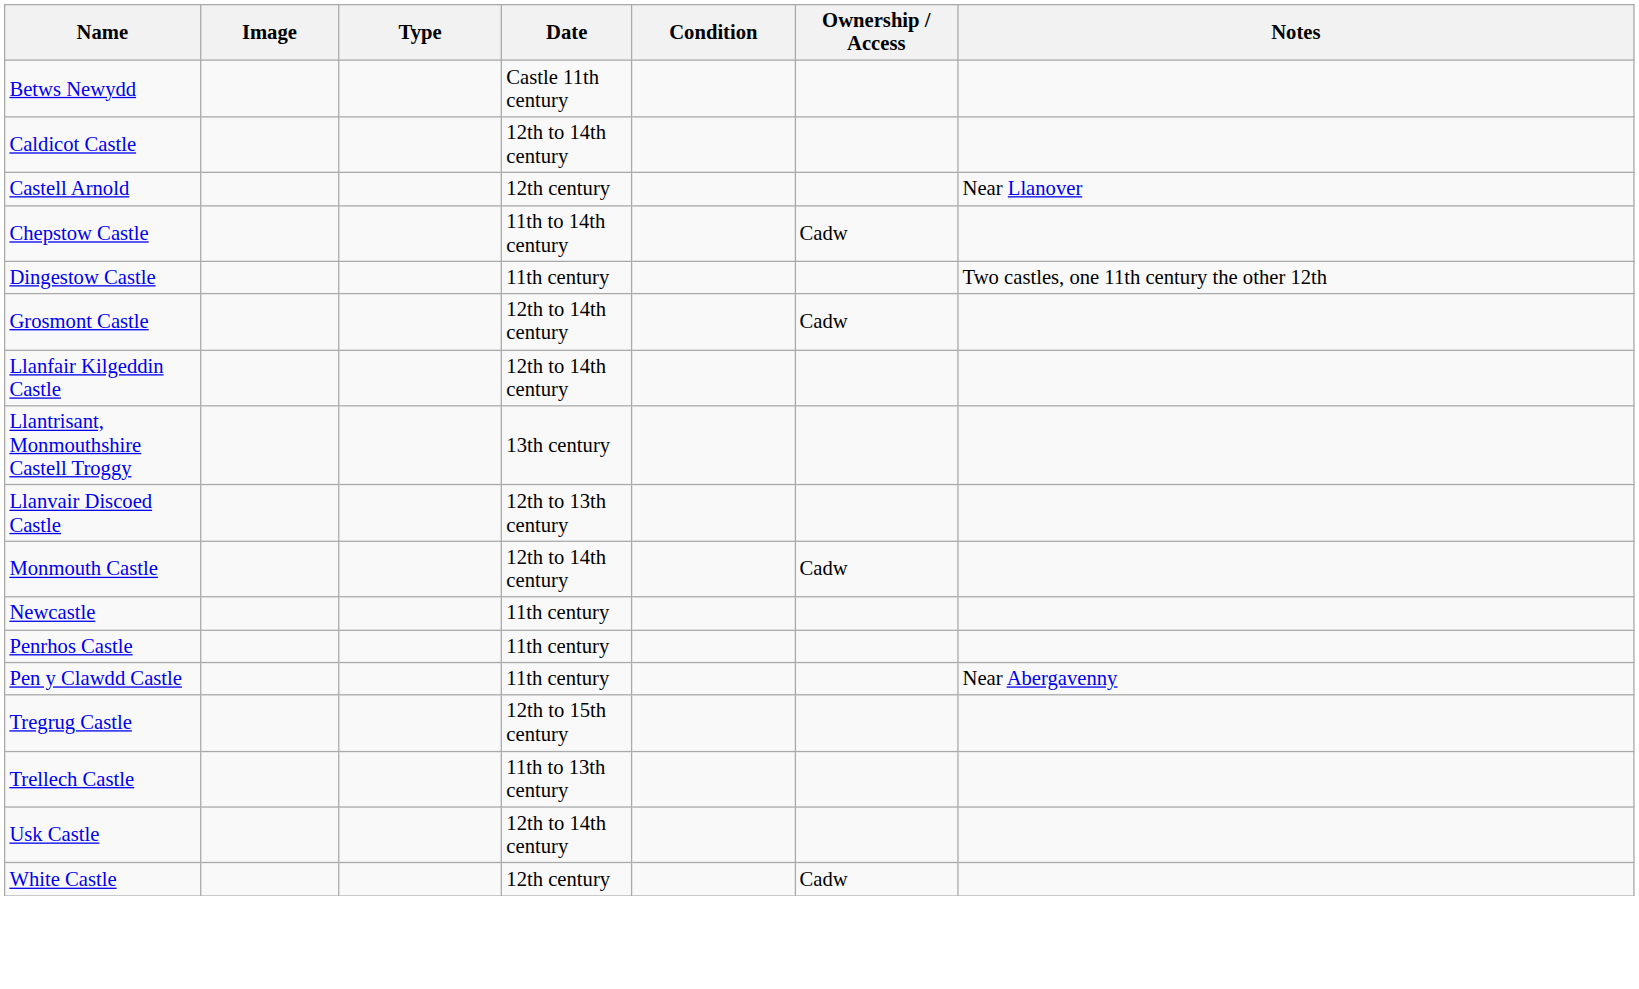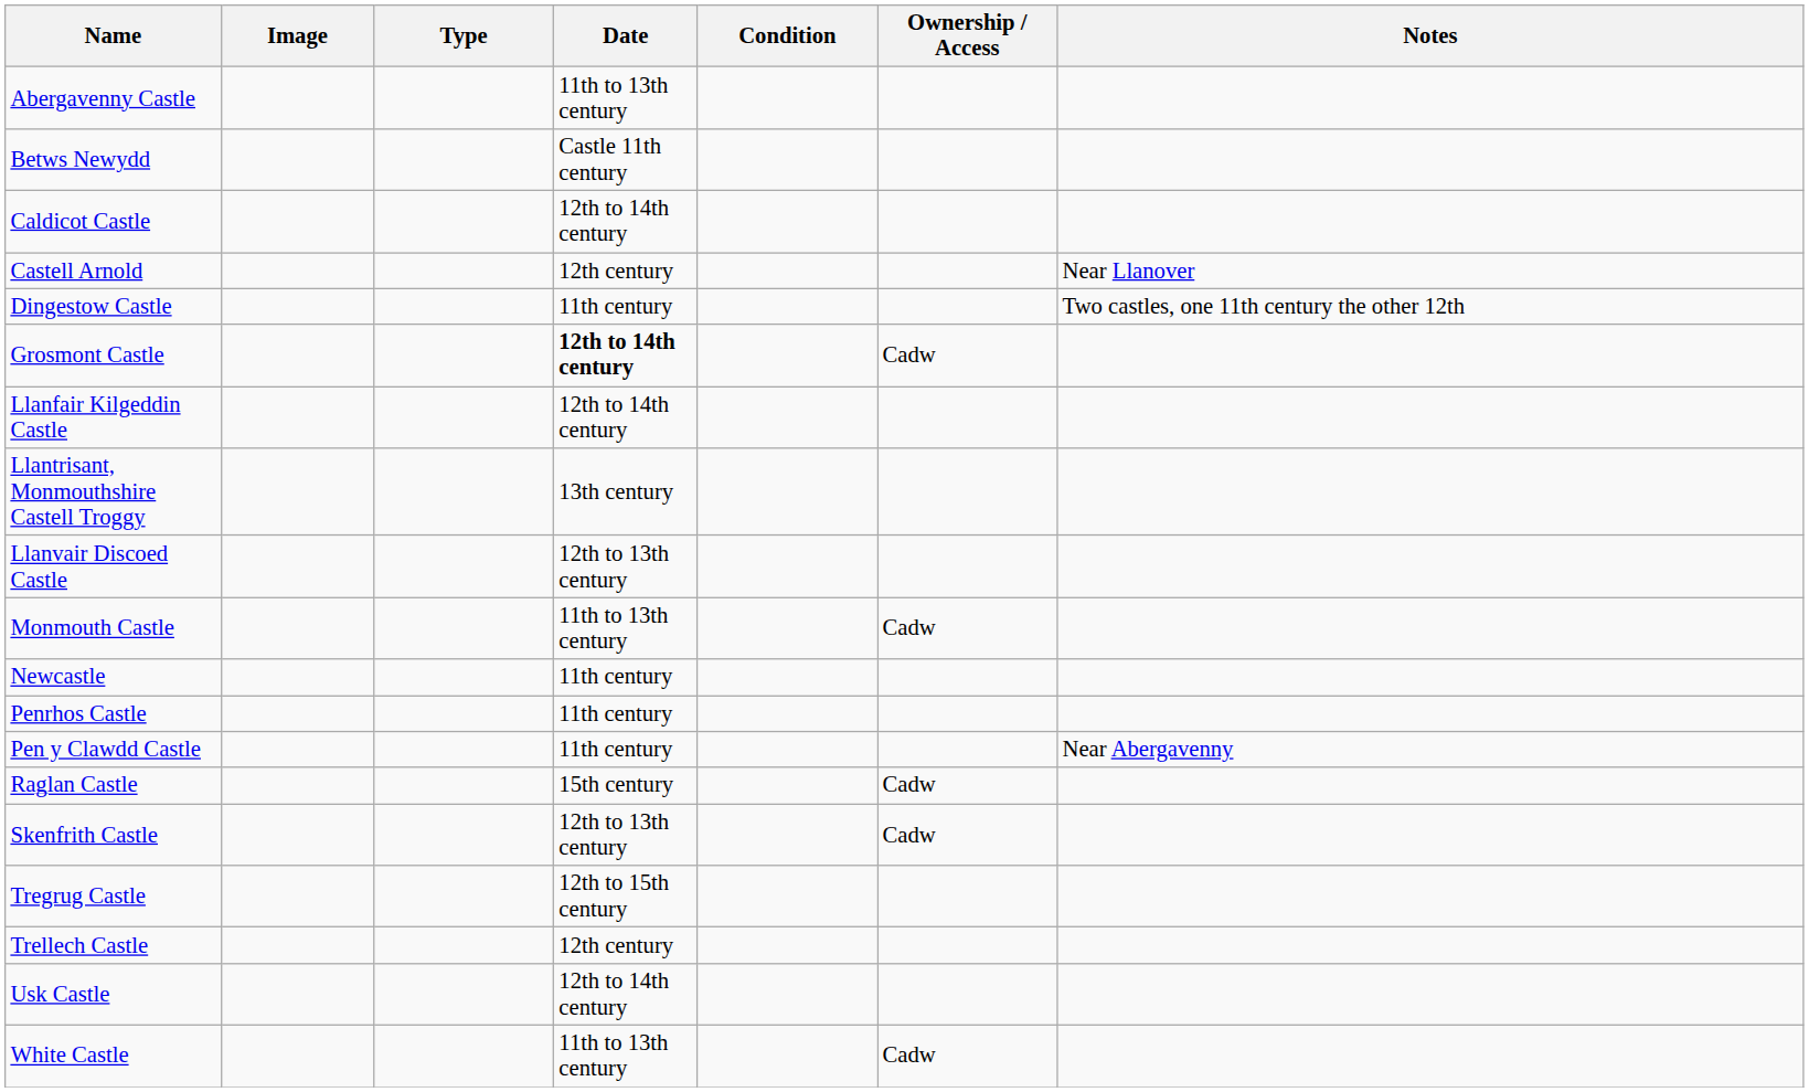 <table class="wikitable sortable" width="100%">
 <tr>
 <th width="12%">Name</th>
 <th class="unsortable" width="100">Image</th>
 <th width="10%">Type</th>
 <th width="8%">Date</th>
 <th width="10%">Condition</th>
 <th width="10%">Ownership / Access</th>
 <th class="unsortable">Notes</th>
+</tr>
+<tr>
+<td><a href='#'>Abergavenny Castle</a></td>
+<td></td>
+<td></td>
+<td>11th to 13th century</td>
+<td></td>
+<td></td>
+<td></td>
 </tr>
 <tr>
 <td><a href='#'>Betws Newydd</a></td>
 <td></td>
 <td></td>
 <td>Castle 11th century</td>
 <td></td>
 <td></td>
 <td></td>
 </tr>
 <tr>
 <td><a href='#'>Caldicot Castle</a></td>
 <td></td>
 <td></td>
 <td>12th to 14th century</td>
 <td></td>
 <td></td>
 <td></td>
 </tr>
 <tr>
 <td><a href='#'>Castell Arnold</a></td>
 <td></td>
 <td></td>
 <td>12th century</td>
 <td></td>
 <td></td>
 <td>Near <a href='#'>Llanover</a></td>
 </tr>
 <tr>
-<td><a href='#'>Chepstow Castle</a></td>
-<td></td>
-<td></td>
-<td>11th to 14th century</td>
-<td></td>
-<td>Cadw</td>
-<td></td>
-</tr>
-<tr>
 <td><a href='#'>Dingestow Castle</a></td>
 <td></td>
 <td></td>
 <td>11th century</td>
 <td></td>
 <td></td>
 <td>Two castles, one 11th century the other 12th</td>
 </tr>
 <tr>
 <td><a href='#'>Grosmont Castle</a></td>
 <td></td>
 <td></td>
-<td>12th to 14th century</td>
+<td><strong>12th to 14th century</strong></td>
 <td></td>
 <td>Cadw</td>
 <td></td>
 </tr>
 <tr>
 <td><a href='#'>Llanfair Kilgeddin Castle</a></td>
 <td></td>
 <td></td>
 <td>12th to 14th century</td>
 <td></td>
 <td></td>
 <td></td>
 </tr>
 <tr>
 <td><a href='#'>Llantrisant, Monmouthshire</a> <a href='#'>Castell Troggy</a></td>
 <td></td>
 <td></td>
 <td>13th century</td>
 <td></td>
 <td></td>
 <td></td>
 </tr>
 <tr>
 <td><a href='#'>Llanvair Discoed Castle</a></td>
 <td></td>
 <td></td>
 <td>12th to 13th century</td>
 <td></td>
 <td></td>
 <td></td>
 </tr>
 <tr>
 <td><a href='#'>Monmouth Castle</a></td>
 <td></td>
 <td></td>
-<td>12th to 14th century</td>
+<td>11th to 13th century</td>
 <td></td>
 <td>Cadw</td>
 <td></td>
 </tr>
 <tr>
 <td><a href='#'> Newcastle</a></td>
 <td></td>
 <td></td>
 <td>11th century</td>
 <td></td>
 <td></td>
 <td></td>
 </tr>
 <tr>
 <td><a href='#'>Penrhos Castle</a></td>
 <td></td>
 <td></td>
 <td>11th century</td>
 <td></td>
 <td></td>
 <td></td>
 </tr>
 <tr>
 <td><a href='#'>Pen y Clawdd Castle</a></td>
 <td></td>
 <td></td>
 <td>11th century</td>
 <td></td>
 <td></td>
 <td>Near <a href='#'>Abergavenny</a></td>
 </tr>
 <tr>
+<td><a href='#'>Raglan Castle</a></td>
+<td></td>
+<td></td>
+<td>15th century</td>
+<td></td>
+<td>Cadw</td>
+<td></td>
+</tr>
+<tr>
+<td><a href='#'>Skenfrith Castle</a></td>
+<td></td>
+<td></td>
+<td>12th to 13th century</td>
+<td></td>
+<td>Cadw</td>
+<td></td>
+</tr>
+<tr>
 <td><a href='#'>Tregrug Castle</a></td>
 <td></td>
 <td></td>
 <td>12th to 15th century</td>
 <td></td>
 <td></td>
 <td></td>
 </tr>
 <tr>
 <td><a href='#'>Trellech Castle</a></td>
 <td></td>
 <td></td>
-<td>11th to 13th century</td>
+<td>12th century</td>
 <td></td>
 <td></td>
 <td></td>
 </tr>
 <tr>
 <td><a href='#'>Usk Castle</a></td>
 <td></td>
 <td></td>
 <td>12th to 14th century</td>
 <td></td>
 <td></td>
 <td></td>
 </tr>
 <tr>
 <td><a href='#'>White Castle</a></td>
 <td></td>
 <td></td>
-<td>12th century</td>
+<td>11th to 13th century</td>
 <td></td>
 <td>Cadw</td>
 <td></td>
 </tr>
 </table>
